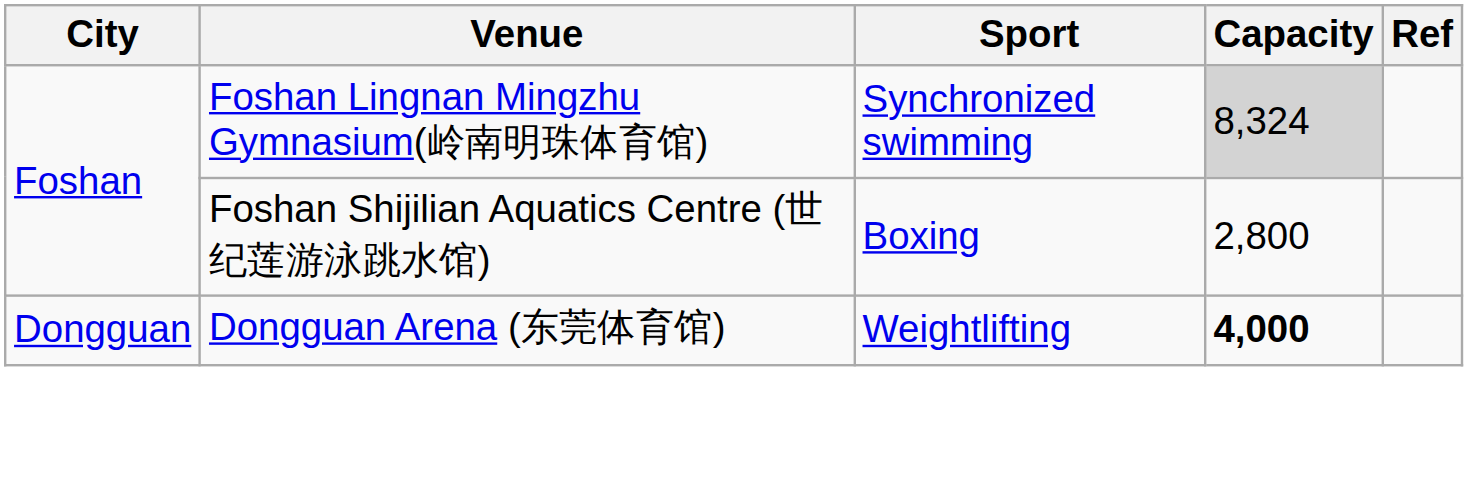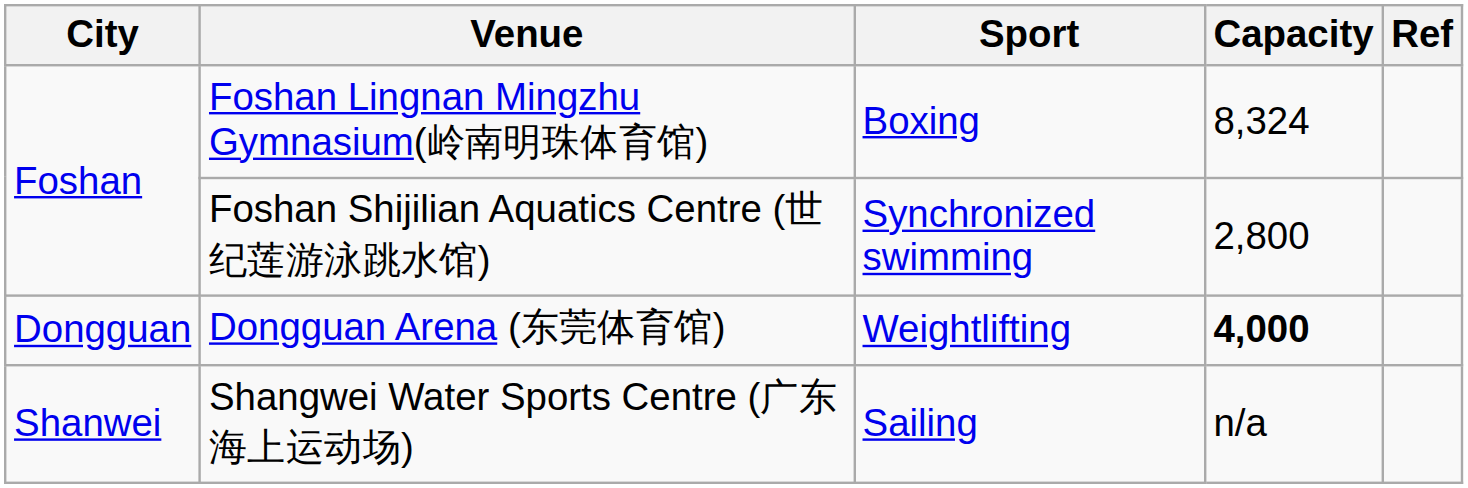 <table class="wikitable sortable">
 <tr>
 <th>City</th>
 <th>Venue</th>
 <th>Sport</th>
 <th>Capacity</th>
 <th>Ref</th>
 </tr>
 <tr>
 <td rowspan=2><a href='#'>Foshan</a></td>
 <td><a href='#'>Foshan Lingnan Mingzhu Gymnasium</a>(岭南明珠体育馆)</td>
-<td><a href='#'>Synchronized swimming</a></td>
-<td style="background: lightgrey;">8,324</td>
+<td><a href='#'>Boxing</a></td>
+<td>8,324</td>
 <td></td>
 </tr>
 <tr>
 <td>Foshan Shijilian Aquatics Centre (世纪莲游泳跳水馆)</td>
-<td><a href='#'>Boxing</a></td>
+<td><a href='#'>Synchronized swimming</a></td>
 <td>2,800</td>
 <td></td>
 </tr>
 <tr>
 <td><a href='#'>Dongguan</a></td>
 <td><a href='#'>Dongguan Arena</a> (东莞体育馆)</td>
 <td><a href='#'>Weightlifting</a></td>
 <td><strong>4,000</strong></td>
 <td></td>
 </tr>
+<tr>
+<td><a href='#'>Shanwei</a></td>
+<td>Shangwei Water Sports Centre (广东海上运动场)</td>
+<td><a href='#'>Sailing</a></td>
+<td>n/a</td>
+<td></td>
+</tr>
 </table>
